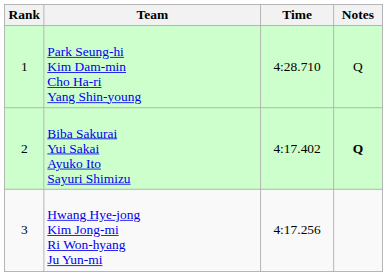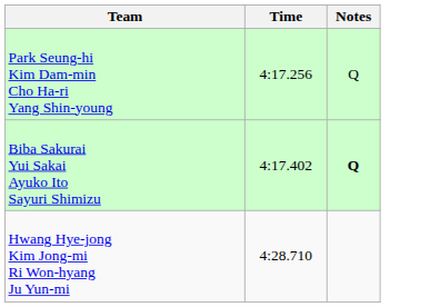 <table class=wikitable style="text-align:center">
 <tr>
-<th width=40>Rank</th>
 <th width=250>Team</th>
 <th width=80>Time</th>
 <th width=50>Notes</th>
 </tr>
 <tr bgcolor="ccffcc">
-<td>1</td>
 <td align=left><br><a href='#'>Park Seung-hi</a><br><a href='#'>Kim Dam-min</a><br><a href='#'>Cho Ha-ri</a><br><a href='#'>Yang Shin-young</a></td>
-<td>4:28.710</td>
+<td>4:17.256</td>
 <td>Q</td>
 </tr>
 <tr bgcolor="ccffcc">
-<td>2</td>
 <td align=left><br><a href='#'>Biba Sakurai</a><br><a href='#'>Yui Sakai</a><br><a href='#'>Ayuko Ito</a><br><a href='#'>Sayuri Shimizu</a></td>
 <td>4:17.402</td>
 <td><strong>Q</strong></td>
 </tr>
 <tr>
-<td>3</td>
 <td align=left><br><a href='#'>Hwang Hye-jong</a><br><a href='#'>Kim Jong-mi</a><br><a href='#'>Ri Won-hyang</a><br><a href='#'>Ju Yun-mi</a></td>
-<td>4:17.256</td>
+<td>4:28.710</td>
 <td></td>
 </tr>
 </table>
